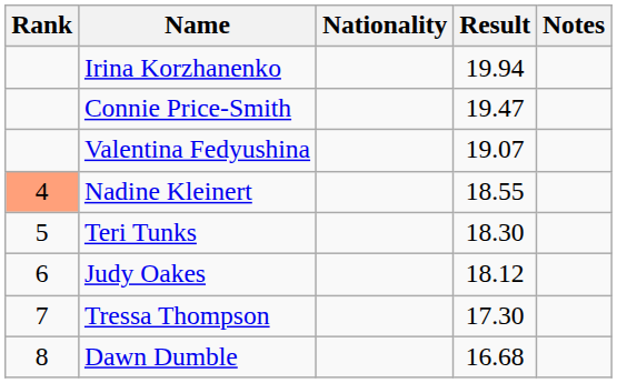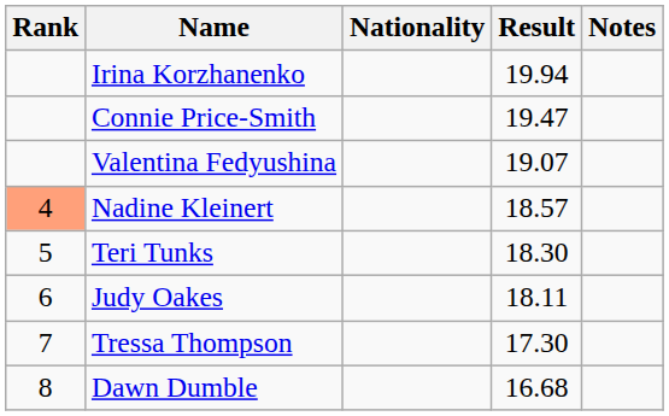 <table class="wikitable sortable" style="text-align:center">
 <tr>
 <th>Rank</th>
 <th>Name</th>
 <th>Nationality</th>
 <th>Result</th>
 <th>Notes</th>
 </tr>
 <tr>
 <td></td>
 <td align=left><a href='#'>Irina Korzhanenko</a></td>
 <td align=left></td>
 <td>19.94</td>
 <td></td>
 </tr>
 <tr>
 <td></td>
 <td align=left><a href='#'>Connie Price-Smith</a></td>
 <td align=left></td>
 <td>19.47</td>
 <td></td>
 </tr>
 <tr>
 <td></td>
 <td align=left><a href='#'>Valentina Fedyushina</a></td>
 <td align=left></td>
 <td>19.07</td>
 <td></td>
 </tr>
 <tr>
 <td style="background: lightsalmon;">4</td>
 <td align=left><a href='#'>Nadine Kleinert</a></td>
 <td align=left></td>
-<td>18.55</td>
+<td>18.57</td>
 <td></td>
 </tr>
 <tr>
 <td>5</td>
 <td align=left><a href='#'>Teri Tunks</a></td>
 <td align=left></td>
 <td>18.30</td>
 <td></td>
 </tr>
 <tr>
 <td>6</td>
 <td align=left><a href='#'>Judy Oakes</a></td>
 <td align=left></td>
-<td>18.12</td>
+<td>18.11</td>
 <td></td>
 </tr>
 <tr>
 <td>7</td>
 <td align=left><a href='#'>Tressa Thompson</a></td>
 <td align=left></td>
 <td>17.30</td>
 <td></td>
 </tr>
 <tr>
 <td>8</td>
 <td align=left><a href='#'>Dawn Dumble</a></td>
 <td align=left></td>
 <td>16.68</td>
 <td></td>
 </tr>
 </table>
